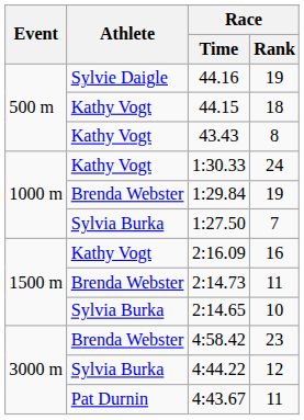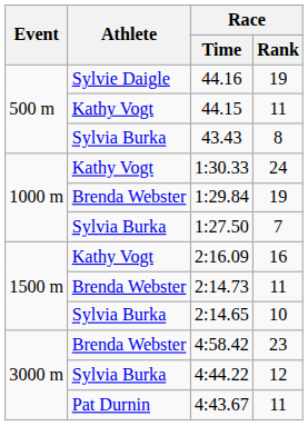 <table class="wikitable" border="1" style="font-size:90%">
 <tr>
 <th rowspan=2>Event</th>
 <th rowspan=2>Athlete</th>
 <th colspan=2>Race</th>
 </tr>
 <tr>
 <th>Time</th>
 <th>Rank</th>
 </tr>
 <tr>
 <td rowspan=3>500 m</td>
 <td><a href='#'>Sylvie Daigle</a></td>
 <td align=center>44.16</td>
 <td align=center>19</td>
 </tr>
 <tr>
 <td><a href='#'>Kathy Vogt</a></td>
 <td align=center>44.15</td>
-<td align=center>18</td>
+<td align=center>11</td>
 </tr>
 <tr>
-<td><a href='#'>Kathy Vogt</a></td>
+<td><a href='#'>Sylvia Burka</a></td>
 <td align=center>43.43</td>
 <td align=center>8</td>
 </tr>
 <tr>
 <td rowspan=3>1000 m</td>
 <td><a href='#'>Kathy Vogt</a></td>
 <td align=center>1:30.33</td>
 <td align=center>24</td>
 </tr>
 <tr>
 <td><a href='#'>Brenda Webster</a></td>
 <td align=center>1:29.84</td>
 <td align=center>19</td>
 </tr>
 <tr>
 <td><a href='#'>Sylvia Burka</a></td>
 <td align=center>1:27.50</td>
 <td align=center>7</td>
 </tr>
 <tr>
 <td rowspan=3>1500 m</td>
 <td><a href='#'>Kathy Vogt</a></td>
 <td align=center>2:16.09</td>
 <td align=center>16</td>
 </tr>
 <tr>
 <td><a href='#'>Brenda Webster</a></td>
 <td align=center>2:14.73</td>
 <td align=center>11</td>
 </tr>
 <tr>
 <td><a href='#'>Sylvia Burka</a></td>
 <td align=center>2:14.65</td>
 <td align=center>10</td>
 </tr>
 <tr>
 <td rowspan=3>3000 m</td>
 <td><a href='#'>Brenda Webster</a></td>
 <td align=center>4:58.42</td>
 <td align=center>23</td>
 </tr>
 <tr>
 <td><a href='#'>Sylvia Burka</a></td>
 <td align=center>4:44.22</td>
 <td align=center>12</td>
 </tr>
 <tr>
 <td><a href='#'>Pat Durnin</a></td>
 <td align=center>4:43.67</td>
 <td align=center>11</td>
 </tr>
 </table>
